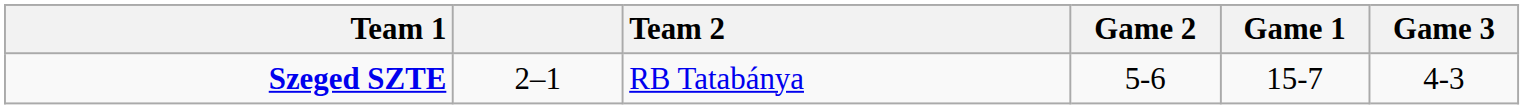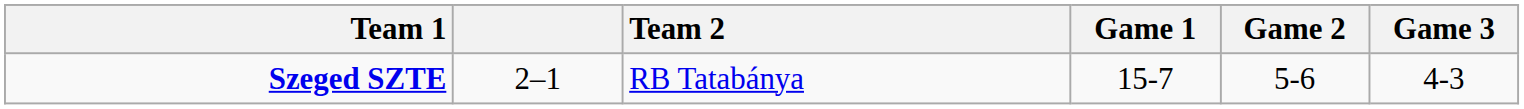 <table class=wikitable style="text-align:center">
 <tr>
 <th style="width:225px; text-align:right;">Team 1</th>
 <th style="width:80px;"></th>
 <th style="width:225px; text-align:left;">Team 2</th>
+<th style="width:70px;">Game 1</th>
 <th style="width:70px;">Game 2</th>
-<th style="width:70px;">Game 1</th>
 <th style="width:70px;">Game 3</th>
 </tr>
 <tr>
 <td align=right><strong><a href='#'>Szeged SZTE</a></strong> </td>
 <td>2–1</td>
 <td align=left> <a href='#'>RB Tatabánya</a></td>
+<td>15-7</td>
 <td>5-6</td>
-<td>15-7</td>
 <td>4-3</td>
 </tr>
 </table>
